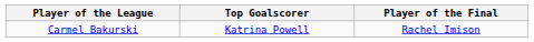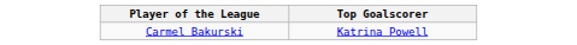 <table class=wikitable style="margin:auto; text-align:center">
 <tr>
 <th style="width: 220px;">Player of the League</th>
 <th style="width: 220px;">Top Goalscorer</th>
-<th style="width: 220px;">Player of the Final</th>
 </tr>
 <tr>
 <td> <a href='#'>Carmel Bakurski</a></td>
 <td> <a href='#'>Katrina Powell</a></td>
-<td> <a href='#'>Rachel Imison</a></td>
 </tr>
 </table>
